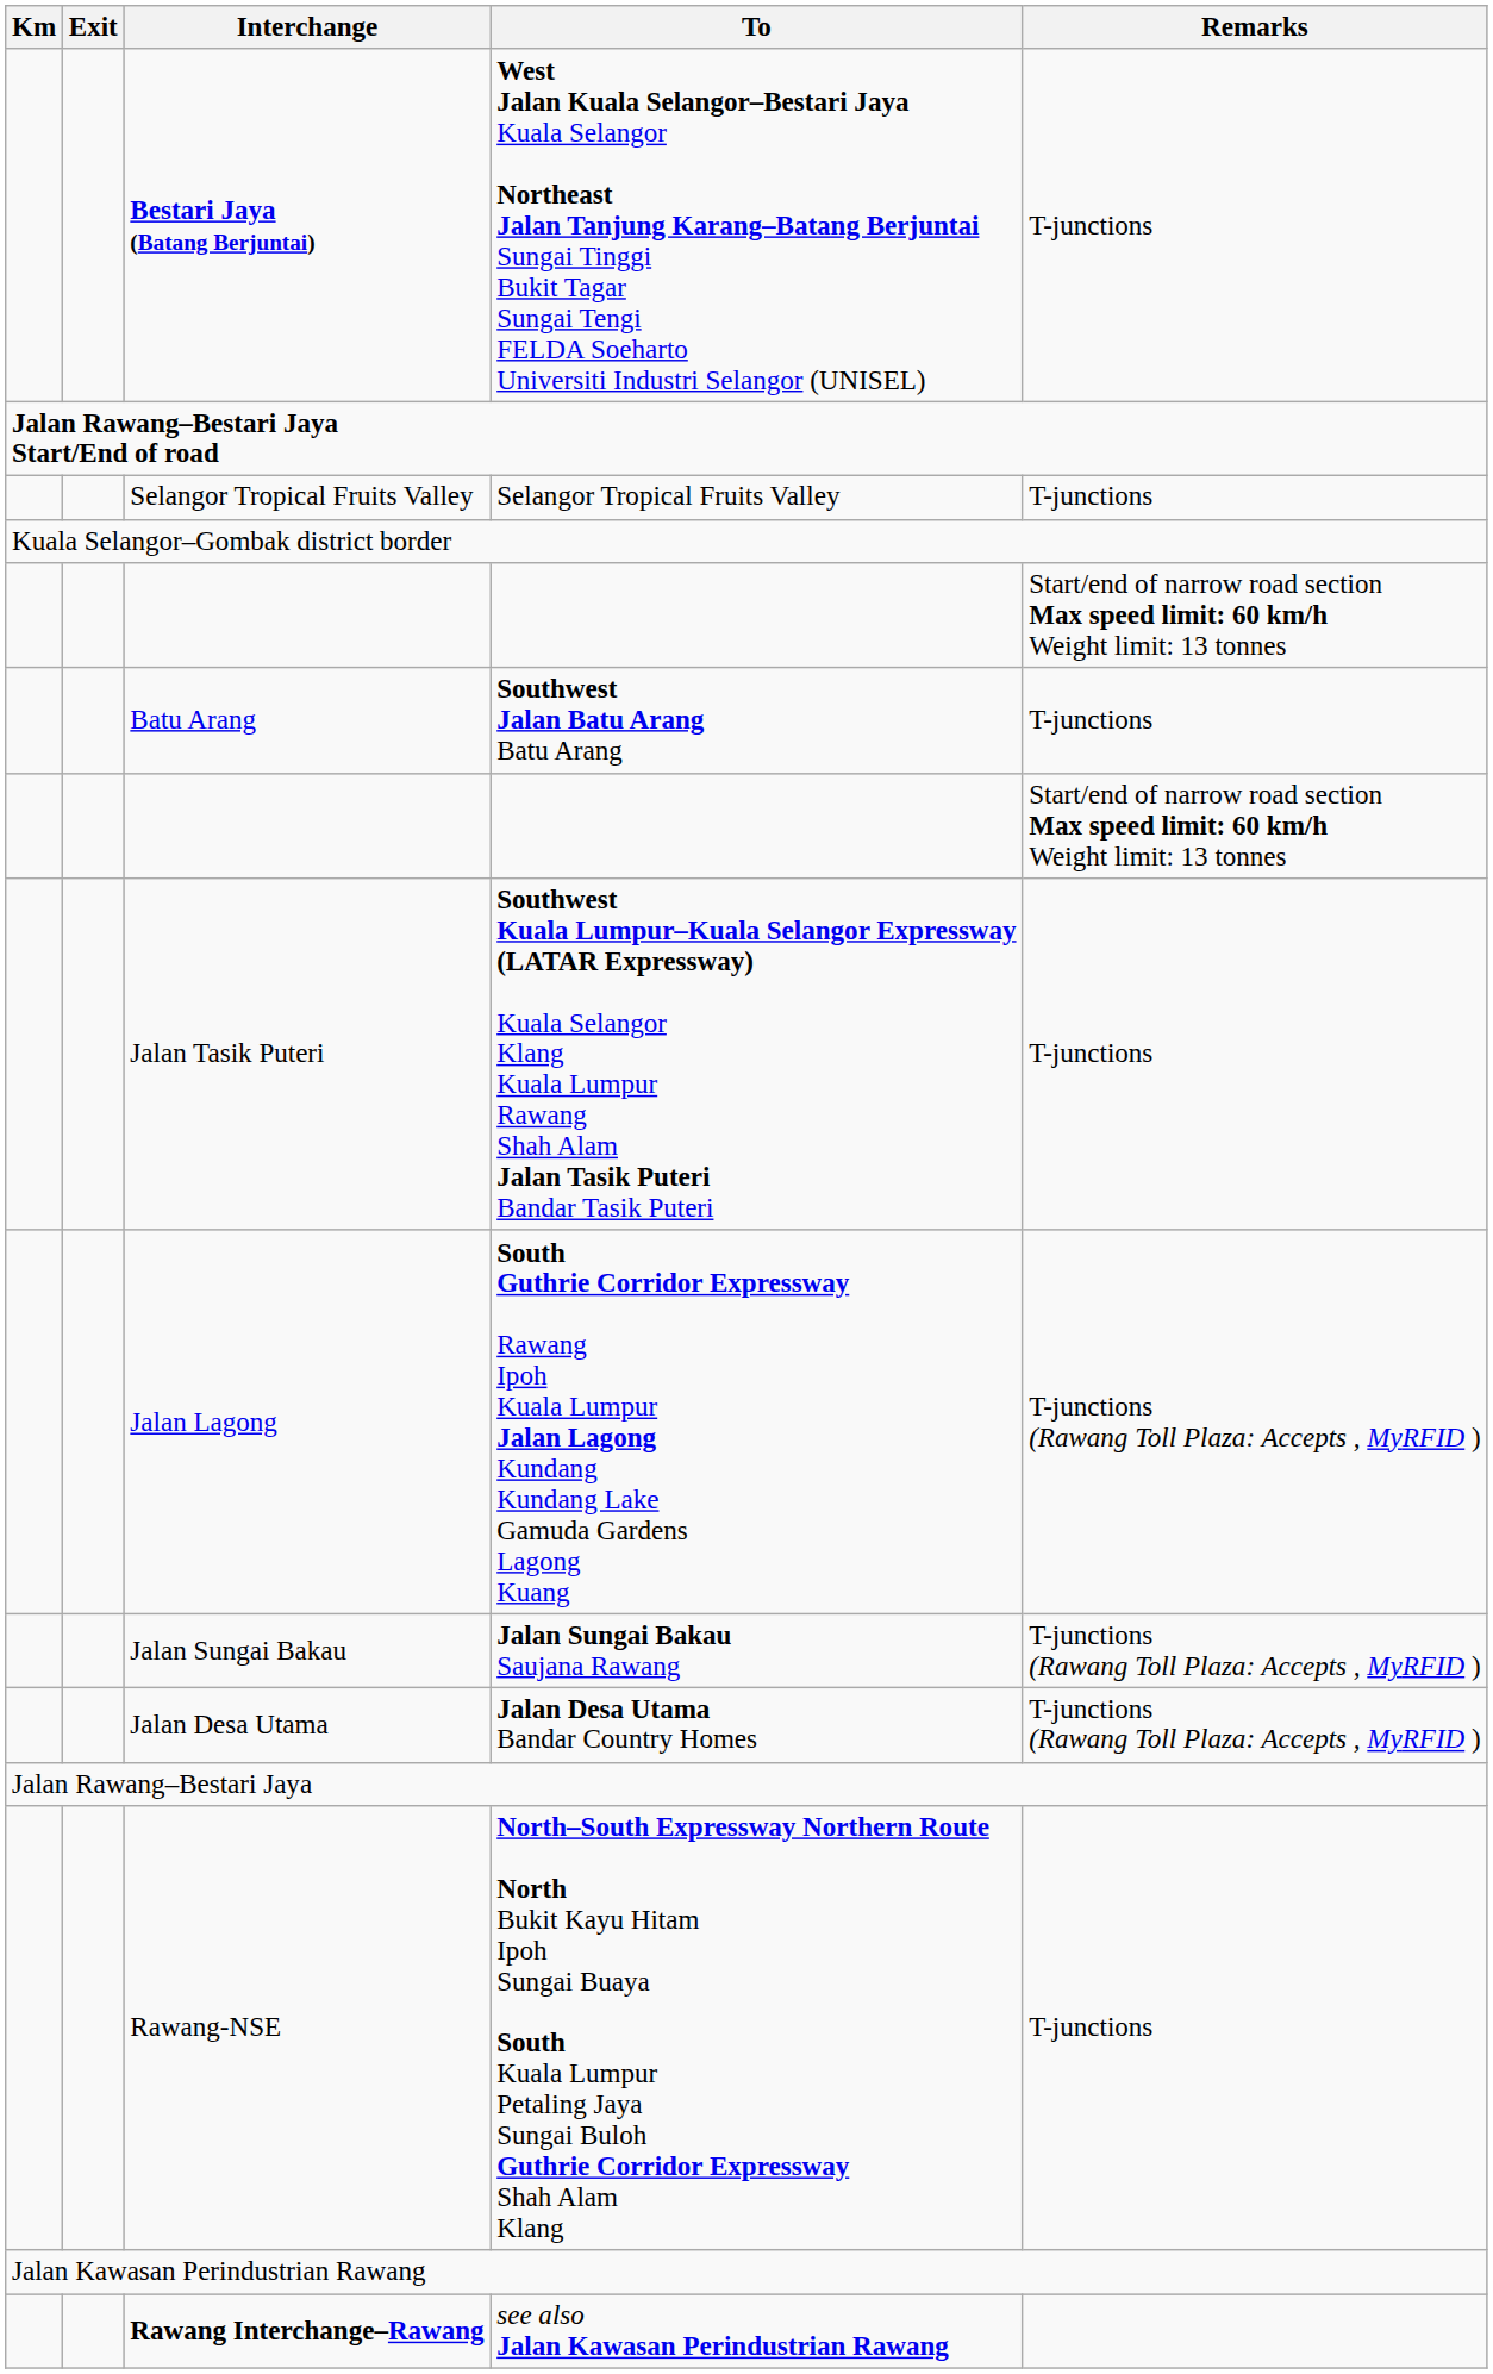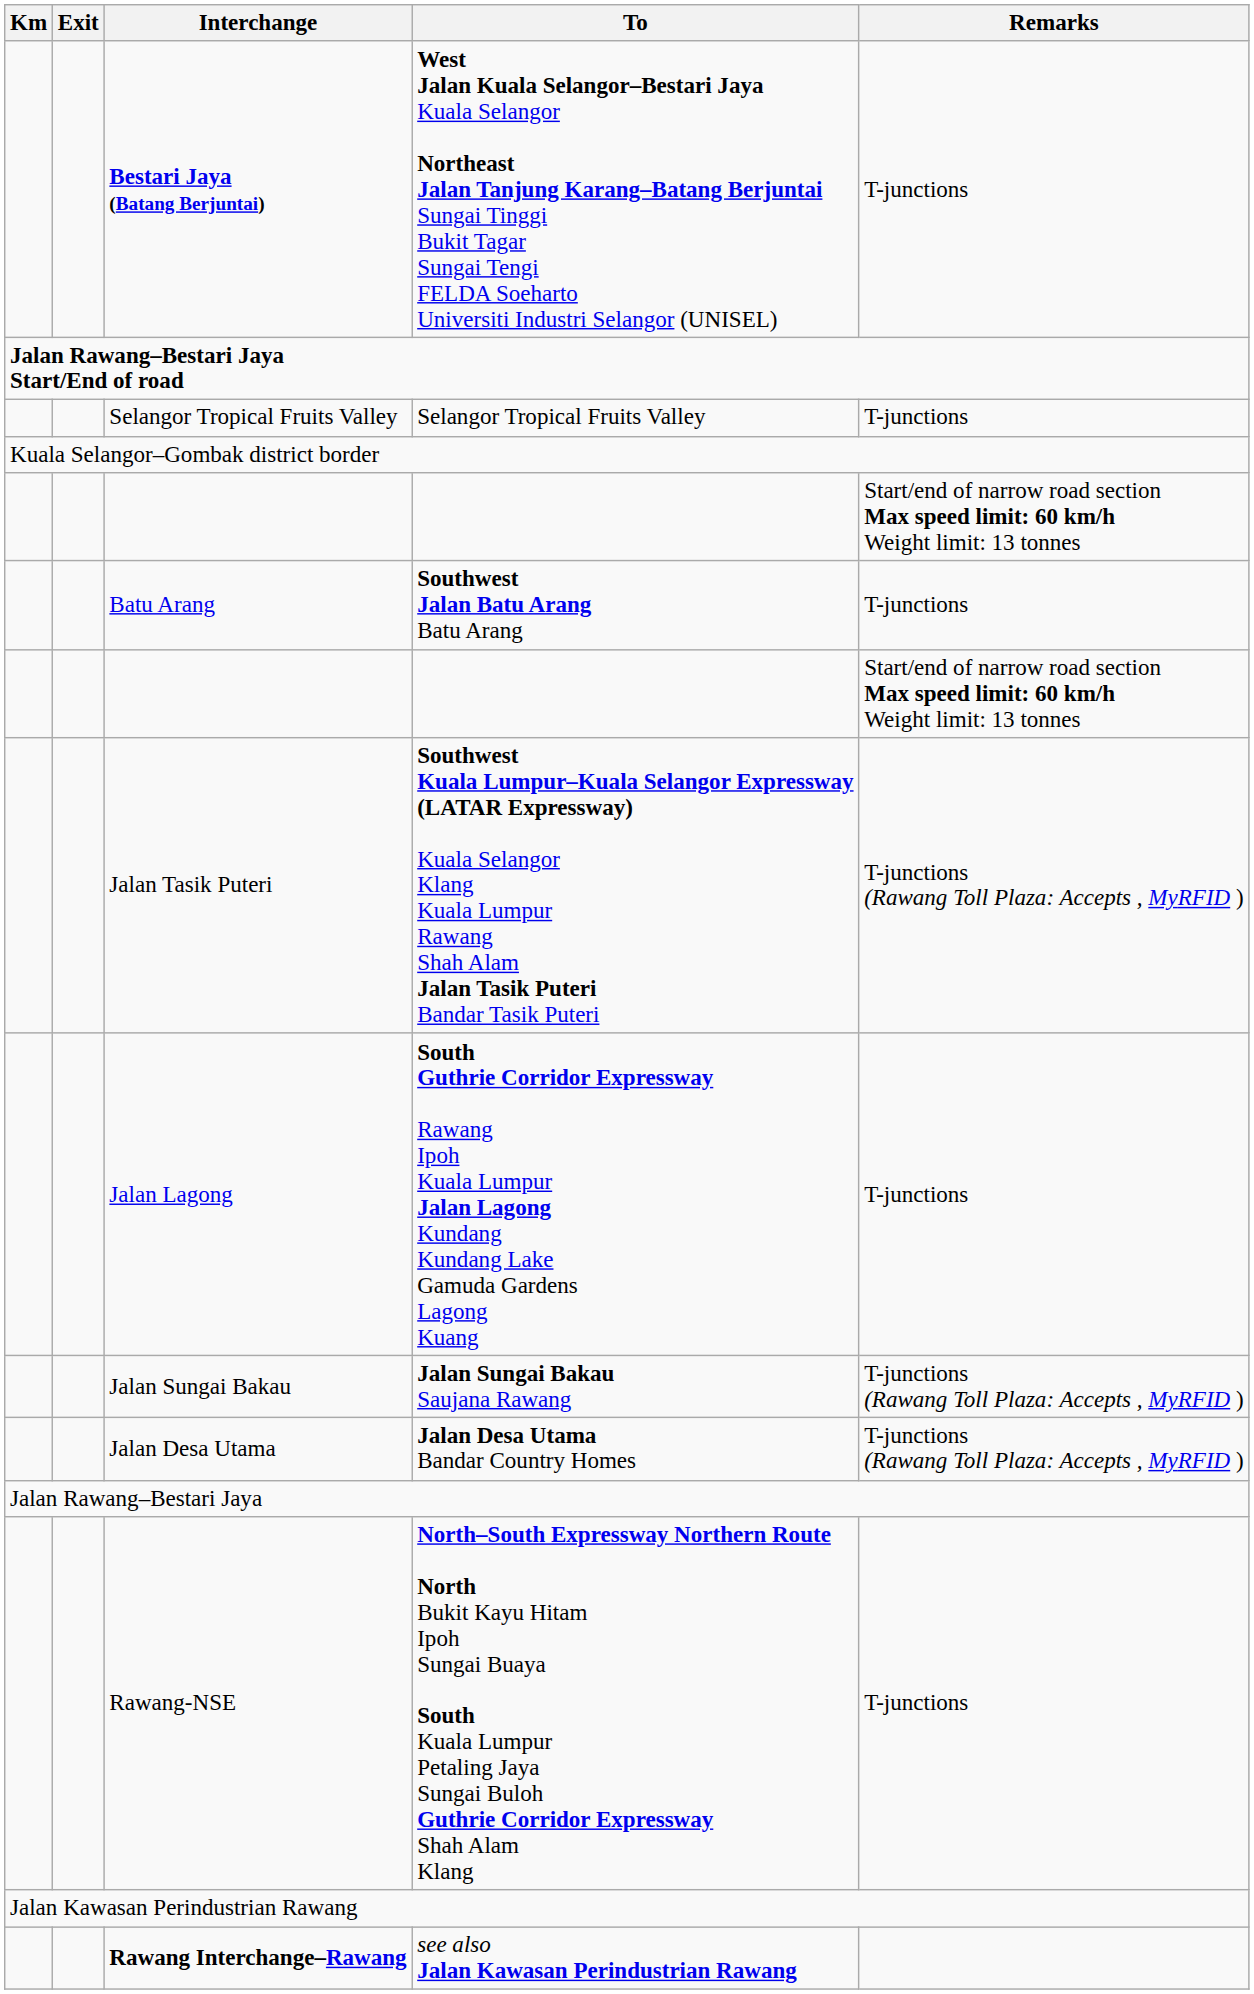 <table class="wikitable">
 <tr>
 <th>Km</th>
 <th>Exit</th>
 <th>Interchange</th>
 <th>To</th>
 <th>Remarks</th>
 </tr>
 <tr>
 <td></td>
 <td></td>
 <td><strong><a href='#'>Bestari Jaya</a></strong><br><small><strong>(<a href='#'>Batang Berjuntai</a>)</strong></small></td>
 <td><strong>West</strong><br> <strong>Jalan Kuala Selangor–Bestari Jaya</strong><br><a href='#'>Kuala Selangor</a><br><br><strong>Northeast</strong><br> <strong><a href='#'>Jalan Tanjung Karang–Batang Berjuntai</a></strong><br><a href='#'>Sungai Tinggi</a><br><a href='#'>Bukit Tagar</a><br><a href='#'>Sungai Tengi</a><br><a href='#'>FELDA Soeharto</a><br><a href='#'>Universiti Industri Selangor</a> (UNISEL)</td>
 <td>T-junctions</td>
 </tr>
 <tr>
 <td style="width:600px" colspan="6" style="text-align:center"><strong> Jalan Rawang–Bestari Jaya<br>Start/End of road</strong></td>
 </tr>
 <tr>
 <td></td>
 <td></td>
 <td>Selangor Tropical Fruits Valley</td>
 <td>Selangor Tropical Fruits Valley</td>
 <td>T-junctions</td>
 </tr>
 <tr>
 <td style="width:600px" colspan="6" style="text-align:center">Kuala Selangor–Gombak district border</td>
 </tr>
 <tr>
 <td></td>
 <td></td>
 <td></td>
 <td></td>
 <td>Start/end of narrow road section<br><strong>Max speed limit: 60 km/h</strong><br>Weight limit: 13 tonnes</td>
 </tr>
 <tr>
 <td></td>
 <td></td>
 <td><a href='#'>Batu Arang</a></td>
 <td><strong>Southwest</strong><br> <strong><a href='#'>Jalan Batu Arang</a></strong><br>Batu Arang</td>
 <td>T-junctions</td>
 </tr>
 <tr>
 <td></td>
 <td></td>
 <td></td>
 <td></td>
 <td>Start/end of narrow road section<br><strong>Max speed limit: 60 km/h</strong><br>Weight limit: 13 tonnes</td>
 </tr>
 <tr>
 <td></td>
 <td></td>
 <td>Jalan Tasik Puteri</td>
 <td><strong>Southwest</strong><br> <strong><a href='#'>Kuala Lumpur–Kuala Selangor Expressway</a></strong><br><strong>(LATAR Expressway)</strong><br><br><a href='#'>Kuala Selangor</a><br><a href='#'>Klang</a><br><a href='#'>Kuala Lumpur</a><br><a href='#'>Rawang</a><br><a href='#'>Shah Alam</a><br><strong>Jalan Tasik Puteri</strong><br><a href='#'>Bandar Tasik Puteri</a></td>
-<td>T-junctions</td>
+<td>T-junctions<br><em>(Rawang Toll Plaza: Accepts , <a href='#'><span>My</span><span>RFID</span></a> </em>)</td>
 </tr>
 <tr>
 <td></td>
 <td></td>
 <td><a href='#'>Jalan Lagong</a></td>
 <td><strong>South</strong><br> <strong><a href='#'>Guthrie Corridor Expressway</a></strong><br><br><a href='#'>Rawang</a><br><a href='#'>Ipoh</a><br><a href='#'>Kuala Lumpur</a><br> <strong><a href='#'>Jalan Lagong</a></strong><br><a href='#'>Kundang</a><br><a href='#'>Kundang Lake</a><br>Gamuda Gardens<br><a href='#'>Lagong</a><br><a href='#'>Kuang</a></td>
-<td>T-junctions<br><em>(Rawang Toll Plaza: Accepts , <a href='#'><span>My</span><span>RFID</span></a> </em>)</td>
+<td>T-junctions</td>
 </tr>
 <tr>
 <td></td>
 <td></td>
 <td>Jalan Sungai Bakau</td>
 <td><strong>Jalan Sungai Bakau</strong><br><a href='#'>Saujana Rawang</a></td>
 <td>T-junctions<br><em>(Rawang Toll Plaza: Accepts , <a href='#'><span>My</span><span>RFID</span></a> </em>)</td>
 </tr>
 <tr>
 <td></td>
 <td></td>
 <td>Jalan Desa Utama</td>
 <td><strong>Jalan Desa Utama</strong><br>Bandar Country Homes</td>
 <td>T-junctions<br><em>(Rawang Toll Plaza: Accepts , <a href='#'><span>My</span><span>RFID</span></a> </em>)</td>
 </tr>
 <tr>
 <td style="width:600px" colspan="6" style="text-align:center"> Jalan Rawang–Bestari Jaya</td>
 </tr>
 <tr>
 <td></td>
 <td></td>
 <td>Rawang-NSE</td>
 <td>  <strong><a href='#'>North–South Expressway Northern Route</a></strong><br><br><strong>North</strong><br>Bukit Kayu Hitam<br>Ipoh<br>Sungai Buaya<br><br><strong>South</strong><br>Kuala Lumpur<br>Petaling Jaya<br>Sungai Buloh<br> <strong><a href='#'>Guthrie Corridor Expressway</a></strong><br>Shah Alam<br>Klang</td>
 <td>T-junctions</td>
 </tr>
 <tr>
 <td style="width:600px" colspan="6" style="text-align:center">  Jalan Kawasan Perindustrian Rawang</td>
 </tr>
 <tr>
 <td></td>
 <td></td>
 <td><strong>Rawang Interchange–<a href='#'>Rawang</a></strong></td>
 <td><em>see also</em><br> <strong><a href='#'>Jalan Kawasan Perindustrian Rawang</a></strong></td>
 <td></td>
 </tr>
 </table>
